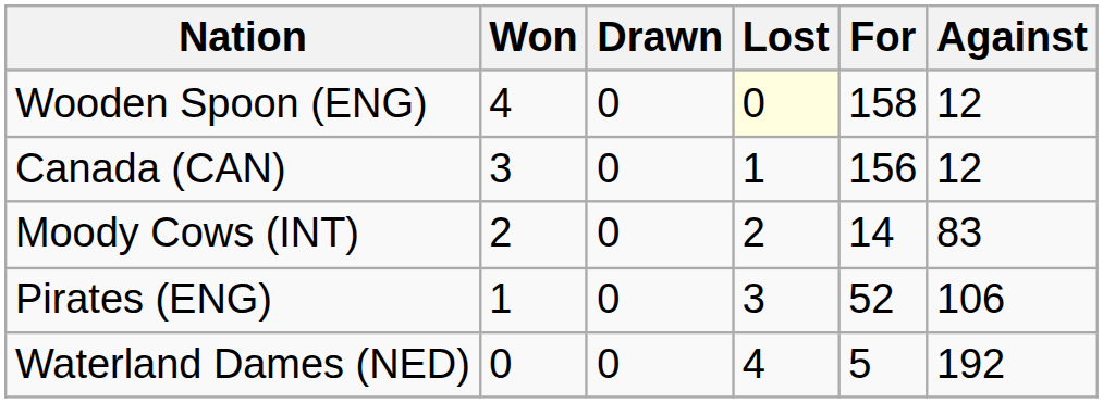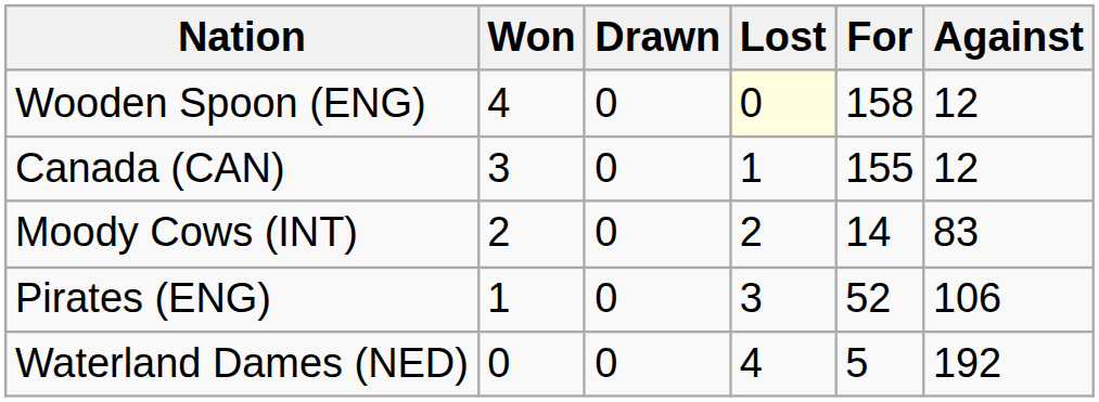 <table class="wikitable">
 <tr>
 <th>Nation</th>
 <th>Won</th>
 <th>Drawn</th>
 <th>Lost</th>
 <th>For</th>
 <th>Against</th>
 </tr>
 <tr>
 <td>Wooden Spoon (ENG)</td>
 <td>4</td>
 <td>0</td>
 <td style="background: lightyellow;">0</td>
 <td>158</td>
 <td>12</td>
 </tr>
 <tr>
 <td>Canada (CAN)</td>
 <td>3</td>
 <td>0</td>
 <td>1</td>
-<td>156</td>
+<td>155</td>
 <td>12</td>
 </tr>
 <tr>
 <td>Moody Cows (INT)</td>
 <td>2</td>
 <td>0</td>
 <td>2</td>
 <td>14</td>
 <td>83</td>
 </tr>
 <tr>
 <td>Pirates (ENG)</td>
 <td>1</td>
 <td>0</td>
 <td>3</td>
 <td>52</td>
 <td>106</td>
 </tr>
 <tr>
 <td>Waterland Dames (NED)</td>
 <td>0</td>
 <td>0</td>
 <td>4</td>
 <td>5</td>
 <td>192</td>
 </tr>
 </table>
